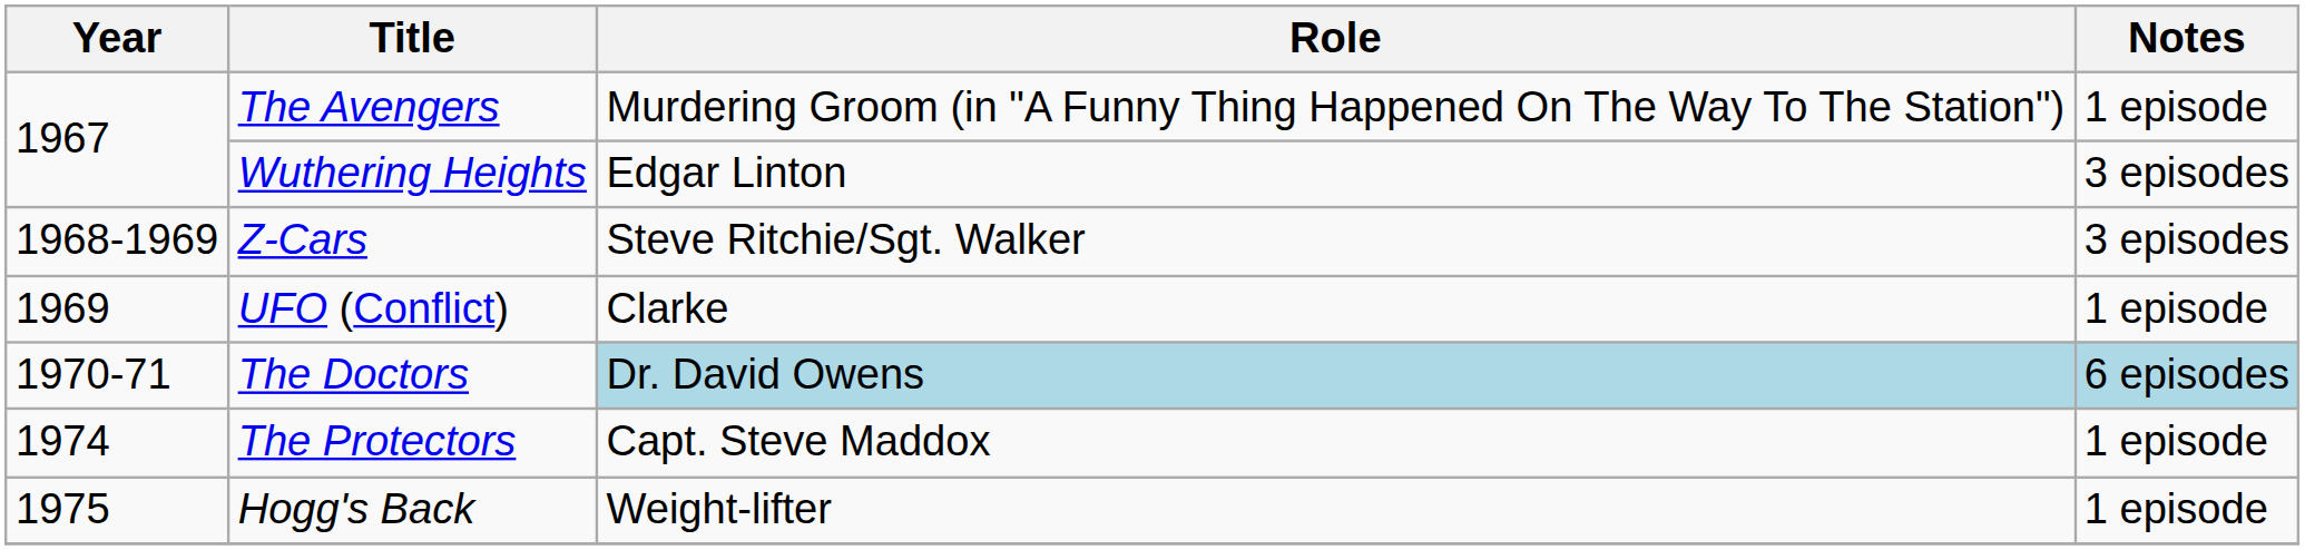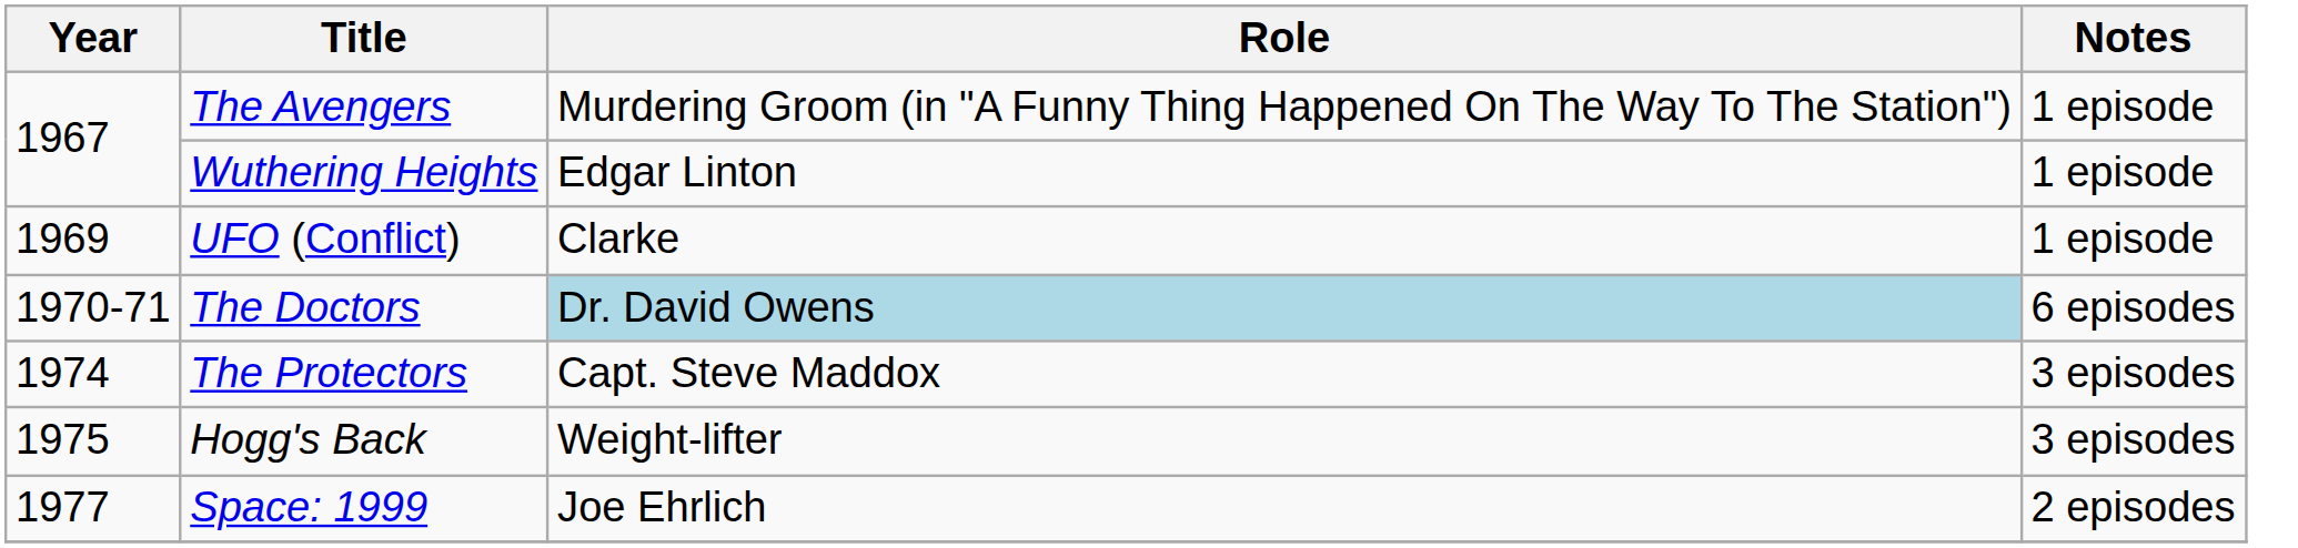 <table class="wikitable sortable">
 <tr>
 <th>Year</th>
 <th>Title</th>
 <th>Role</th>
 <th>Notes</th>
 </tr>
 <tr>
 <td rowspan="2">1967</td>
 <td><em><a href='#'>The Avengers</a></em></td>
 <td>Murdering Groom (in "A Funny Thing Happened On The Way To The Station")</td>
 <td>1 episode</td>
 </tr>
 <tr>
 <td><em><a href='#'>Wuthering Heights</a></em></td>
 <td>Edgar Linton</td>
-<td>3 episodes</td>
-</tr>
-<tr>
-<td>1968-1969</td>
-<td><em><a href='#'>Z-Cars</a></em></td>
-<td>Steve Ritchie/Sgt. Walker</td>
-<td>3 episodes</td>
+<td>1 episode</td>
 </tr>
 <tr>
 <td>1969</td>
 <td><em><a href='#'>UFO</a></em> (<a href='#'>Conflict</a>)</td>
 <td>Clarke</td>
 <td>1 episode</td>
 </tr>
 <tr>
 <td>1970-71</td>
 <td><em><a href='#'>The Doctors</a></em></td>
 <td style="background: lightblue;">Dr. David Owens</td>
-<td style="background: lightblue;">6 episodes</td>
+<td>6 episodes</td>
 </tr>
 <tr>
 <td>1974</td>
 <td><em><a href='#'>The Protectors</a></em></td>
 <td>Capt. Steve Maddox</td>
-<td>1 episode</td>
+<td>3 episodes</td>
 </tr>
 <tr>
 <td>1975</td>
 <td><em>Hogg's Back</em></td>
 <td>Weight-lifter</td>
-<td>1 episode</td>
+<td>3 episodes</td>
+</tr>
+<tr>
+<td>1977</td>
+<td><em><a href='#'>Space: 1999</a></em></td>
+<td>Joe Ehrlich</td>
+<td>2 episodes</td>
 </tr>
 <tr>
 </tr>
 </table>
